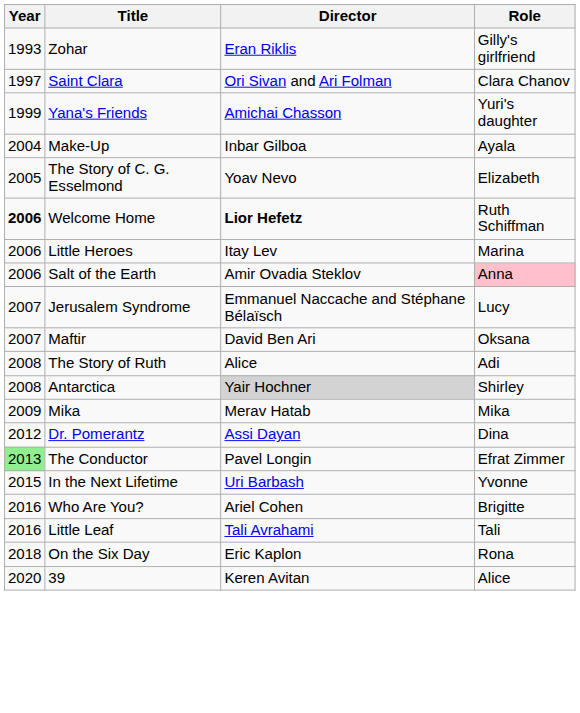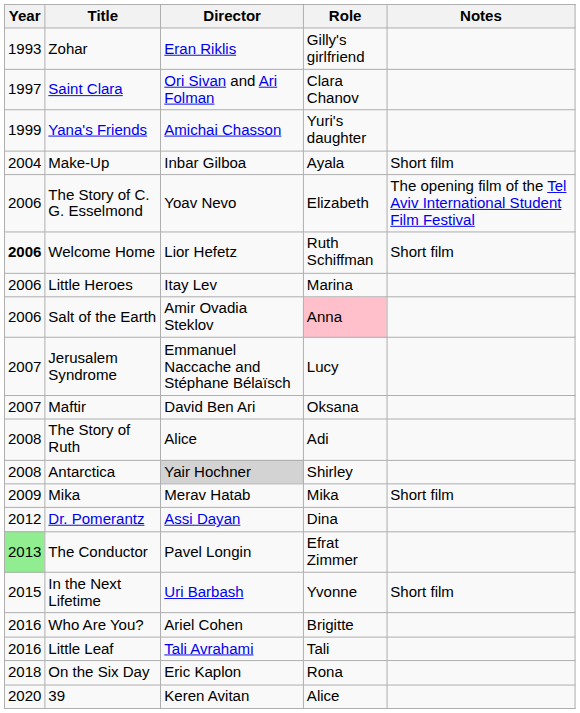 <table class="wikitable sortable">
 <tr>
 <th>Year</th>
 <th>Title</th>
 <th>Director</th>
 <th>Role</th>
+<th>Notes</th>
 </tr>
 <tr>
 <td>1993</td>
 <td>Zohar</td>
 <td><a href='#'>Eran Riklis</a></td>
 <td>Gilly's girlfriend</td>
+<td></td>
 </tr>
 <tr>
 <td>1997</td>
 <td><a href='#'>Saint Clara</a></td>
 <td><a href='#'>Ori Sivan</a> and <a href='#'>Ari Folman</a></td>
 <td>Clara Chanov</td>
+<td></td>
 </tr>
 <tr>
 <td>1999</td>
 <td><a href='#'>Yana's Friends</a></td>
 <td><a href='#'>Amichai Chasson</a></td>
 <td>Yuri's daughter</td>
+<td></td>
 </tr>
 <tr>
 <td>2004</td>
 <td>Make-Up</td>
 <td>Inbar Gilboa</td>
 <td>Ayala</td>
+<td>Short film</td>
 </tr>
 <tr>
-<td>2005</td>
+<td>2006</td>
 <td>The Story of C. G. Esselmond</td>
 <td>Yoav Nevo</td>
 <td>Elizabeth</td>
+<td>The opening film of the <a href='#'>Tel Aviv International Student Film Festival</a></td>
 </tr>
 <tr>
 <td><strong>2006</strong></td>
 <td>Welcome Home</td>
-<td><strong>Lior Hefetz</strong></td>
+<td>Lior Hefetz</td>
 <td>Ruth Schiffman</td>
+<td>Short film</td>
 </tr>
 <tr>
 <td>2006</td>
 <td>Little Heroes</td>
 <td>Itay Lev</td>
 <td>Marina</td>
+<td></td>
 </tr>
 <tr>
 <td>2006</td>
 <td>Salt of the Earth</td>
 <td>Amir Ovadia Steklov</td>
 <td style="background: pink;">Anna</td>
+<td></td>
 </tr>
 <tr>
 <td>2007</td>
 <td>Jerusalem Syndrome</td>
 <td>Emmanuel Naccache and Stéphane Bélaïsch</td>
 <td>Lucy</td>
+<td></td>
 </tr>
 <tr>
 <td>2007</td>
 <td>Maftir</td>
 <td>David Ben Ari</td>
 <td>Oksana</td>
+<td></td>
 </tr>
 <tr>
 <td>2008</td>
 <td>The Story of Ruth</td>
 <td>Alice</td>
 <td>Adi</td>
+<td></td>
 </tr>
 <tr>
 <td>2008</td>
 <td>Antarctica</td>
 <td style="background: lightgrey;">Yair Hochner</td>
 <td>Shirley</td>
+<td></td>
 </tr>
 <tr>
 <td>2009</td>
 <td>Mika</td>
 <td>Merav Hatab</td>
 <td>Mika</td>
+<td>Short film</td>
 </tr>
 <tr>
 <td>2012</td>
 <td><a href='#'>Dr. Pomerantz</a></td>
 <td><a href='#'>Assi Dayan</a></td>
 <td>Dina</td>
+<td></td>
 </tr>
 <tr>
 <td style="background: lightgreen;">2013</td>
 <td>The Conductor</td>
 <td>Pavel Longin</td>
 <td>Efrat Zimmer</td>
+<td></td>
 </tr>
 <tr>
 <td>2015</td>
 <td>In the Next Lifetime</td>
 <td><a href='#'>Uri Barbash</a></td>
 <td>Yvonne</td>
+<td>Short film</td>
 </tr>
 <tr>
 <td>2016</td>
 <td>Who Are You?</td>
 <td>Ariel Cohen</td>
 <td>Brigitte</td>
+<td></td>
 </tr>
 <tr>
 <td>2016</td>
 <td>Little Leaf</td>
 <td><a href='#'>Tali Avrahami</a></td>
 <td>Tali</td>
+<td></td>
 </tr>
 <tr>
 <td>2018</td>
 <td>On the Six Day</td>
 <td>Eric Kaplon</td>
 <td>Rona</td>
+<td></td>
 </tr>
 <tr>
 <td>2020</td>
 <td>39</td>
 <td>Keren Avitan</td>
 <td>Alice</td>
+<td></td>
 </tr>
 </table>
